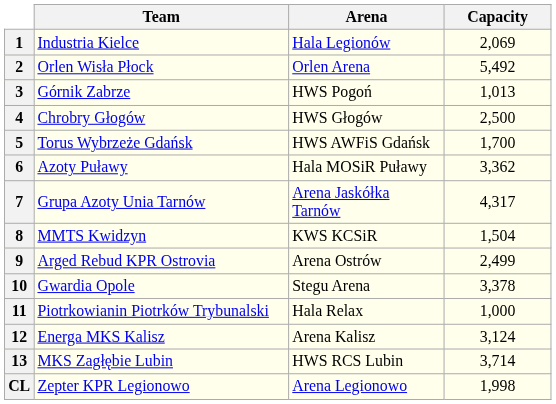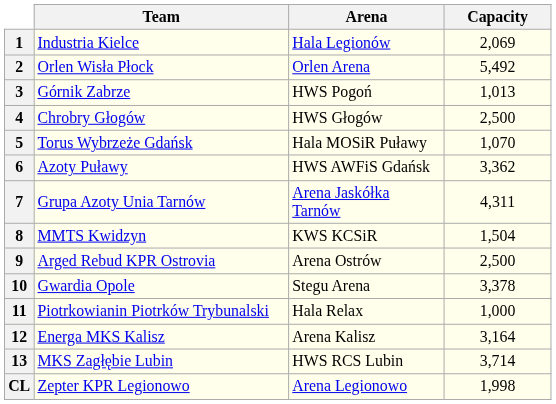 <table class="wikitable" style="border:none; background:none">
 <tr>
 <th style="border:none; background:none"></th>
 <th width=250px>Team</th>
 <th width=150px>Arena</th>
 <th width=100px>Capacity</th>
 </tr>
 <tr bgcolor=#FFFFEB>
 <th>1</th>
 <td><a href='#'>Industria Kielce</a> </td>
 <td><a href='#'>Hala Legionów</a></td>
 <td align="center">2,069</td>
 </tr>
 <tr bgcolor=#FFFFEB>
 <th>2</th>
 <td><a href='#'>Orlen Wisła Płock</a></td>
 <td><a href='#'>Orlen Arena</a></td>
 <td align="center">5,492</td>
 </tr>
 <tr bgcolor=#FFFFEB>
 <th>3</th>
 <td><a href='#'>Górnik Zabrze</a></td>
 <td>HWS Pogoń</td>
 <td align="center">1,013</td>
 </tr>
 <tr bgcolor=#FFFFEB>
 <th>4</th>
 <td><a href='#'>Chrobry Głogów</a></td>
 <td>HWS Głogów</td>
 <td align="center">2,500</td>
 </tr>
 <tr bgcolor=#FFFFEB>
 <th>5</th>
 <td><a href='#'>Torus Wybrzeże Gdańsk</a></td>
-<td>HWS AWFiS Gdańsk</td>
-<td align="center">1,700</td>
+<td>Hala MOSiR Puławy</td>
+<td align="center">1,070</td>
 </tr>
 <tr bgcolor=#FFFFEB>
 <th>6</th>
 <td><a href='#'>Azoty Puławy</a></td>
-<td>Hala MOSiR Puławy</td>
+<td>HWS AWFiS Gdańsk</td>
 <td align="center">3,362</td>
 </tr>
 <tr bgcolor=#FFFFEB>
 <th>7</th>
 <td><a href='#'>Grupa Azoty Unia Tarnów</a></td>
 <td><a href='#'>Arena Jaskółka Tarnów</a></td>
-<td align="center">4,317</td>
+<td align="center">4,311</td>
 </tr>
 <tr bgcolor=#FFFFEB>
 <th>8</th>
 <td><a href='#'>MMTS Kwidzyn</a></td>
 <td>KWS KCSiR</td>
 <td align="center">1,504</td>
 </tr>
 <tr bgcolor=#FFFFEB>
 <th>9</th>
 <td><a href='#'>Arged Rebud KPR Ostrovia</a></td>
 <td>Arena Ostrów</td>
-<td align="center">2,499</td>
+<td align="center">2,500</td>
 </tr>
 <tr bgcolor=#FFFFEB>
 <th>10</th>
 <td><a href='#'>Gwardia Opole</a></td>
 <td>Stegu Arena</td>
 <td align="center">3,378</td>
 </tr>
 <tr bgcolor=#FFFFEB>
 <th>11</th>
 <td><a href='#'>Piotrkowianin Piotrków Trybunalski</a></td>
 <td>Hala Relax</td>
 <td align="center">1,000</td>
 </tr>
 <tr bgcolor=#FFFFEB>
 <th>12</th>
 <td><a href='#'>Energa MKS Kalisz</a></td>
 <td>Arena Kalisz</td>
-<td align="center">3,124</td>
+<td align="center">3,164</td>
 </tr>
 <tr bgcolor=#FFFFEB>
 <th>13</th>
 <td><a href='#'>MKS Zagłębie Lubin</a></td>
 <td>HWS RCS Lubin</td>
 <td align="center">3,714</td>
 </tr>
 <tr bgcolor=#FFFFEB>
 <th>CL</th>
 <td><a href='#'>Zepter KPR Legionowo</a></td>
 <td><a href='#'>Arena Legionowo</a></td>
 <td align="center">1,998</td>
 </tr>
 <tr bgcolor=#FFFFEB>
 </tr>
 </table>
